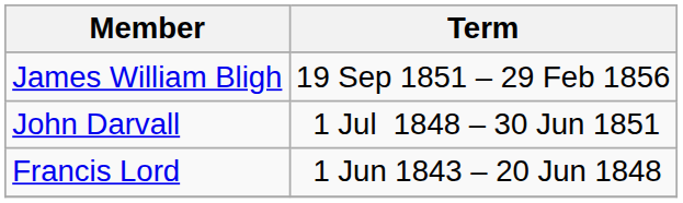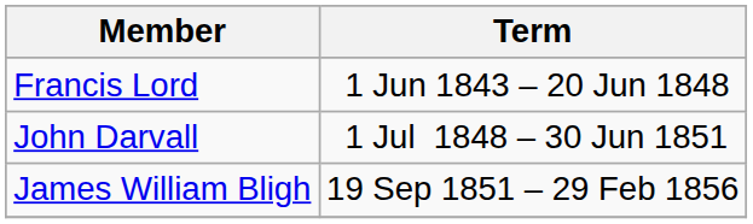 <table class="wikitable">
 <tr>
 <th>Member</th>
 <th>Term</th>
 </tr>
 <tr>
-<td><a href='#'>James William Bligh</a></td>
-<td>19 Sep 1851 – 29 Feb 1856</td>
+<td><a href='#'>Francis Lord</a></td>
+<td>  1 Jun 1843 – 20 Jun 1848</td>
 </tr>
 <tr>
 <td><a href='#'>John Darvall</a></td>
 <td>  1 Jul  1848 – 30 Jun 1851</td>
 </tr>
 <tr>
-<td><a href='#'>Francis Lord</a></td>
-<td>  1 Jun 1843 – 20 Jun 1848</td>
+<td><a href='#'>James William Bligh</a></td>
+<td>19 Sep 1851 – 29 Feb 1856</td>
 </tr>
 <tr>
 </tr>
 </table>
